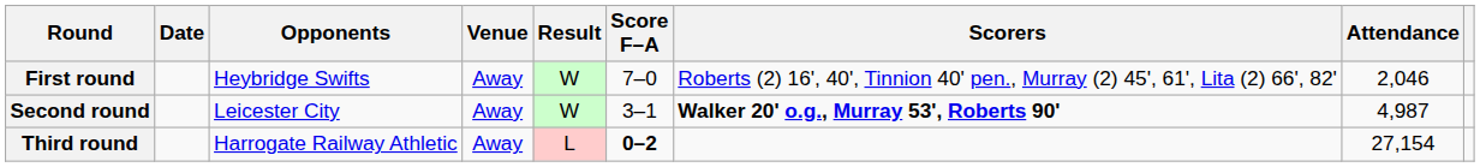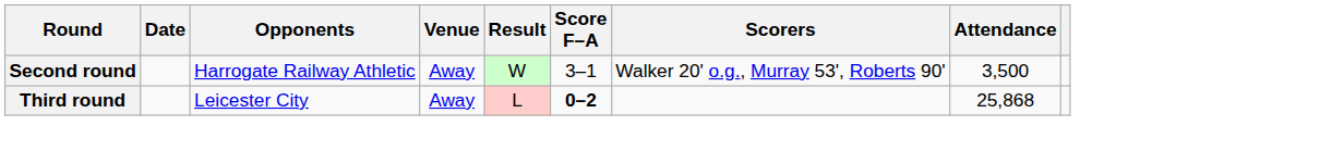 <table class="wikitable plainrowheaders sortable" style="text-align:center">
 <tr>
 <th scope=col>Round</th>
 <th scope=col>Date</th>
 <th scope=col>Opponents</th>
 <th scope=col>Venue</th>
 <th scope=col>Result</th>
 <th scope=col>Score<br>F–A</th>
 <th scope=col class=unsortable>Scorers</th>
 <th scope=col>Attendance</th>
 <th scope=col class=unsortable></th>
 </tr>
 <tr>
-<th scope="row">First round</th>
-<td align=left></td>
-<td align=left><a href='#'>Heybridge Swifts</a></td>
-<td><a href='#'>Away</a></td>
-<td bgcolor="#ccffcc">W</td>
-<td>7–0</td>
-<td align=left><a href='#'>Roberts</a> (2) 16', 40', <a href='#'>Tinnion</a> 40' <a href='#'>pen.</a>, <a href='#'>Murray</a> (2) 45', 61', <a href='#'>Lita</a> (2) 66', 82'</td>
-<td>2,046</td>
-<td></td>
-</tr>
-<tr>
 <th scope="row">Second round</th>
 <td align=left></td>
-<td align=left><a href='#'>Leicester City</a></td>
+<td align=left><a href='#'>Harrogate Railway Athletic</a></td>
 <td><a href='#'>Away</a></td>
 <td bgcolor="#ccffcc">W</td>
 <td>3–1</td>
-<td align=left><strong>Walker 20' <a href='#'>o.g.</a>, <a href='#'>Murray</a> 53', <a href='#'>Roberts</a> 90'</strong></td>
-<td>4,987</td>
+<td align=left>Walker 20' <a href='#'>o.g.</a>, <a href='#'>Murray</a> 53', <a href='#'>Roberts</a> 90'</td>
+<td>3,500</td>
 <td></td>
 </tr>
 <tr>
 <th scope="row">Third round</th>
 <td align=left></td>
-<td align=left><a href='#'>Harrogate Railway Athletic</a></td>
+<td align=left><a href='#'>Leicester City</a></td>
 <td><a href='#'>Away</a></td>
 <td bgcolor="#ffcccc">L</td>
 <td><strong>0–2</strong></td>
 <td align=left></td>
-<td>27,154</td>
+<td>25,868</td>
 <td></td>
 </tr>
 </table>
